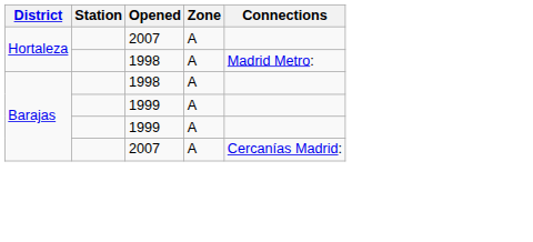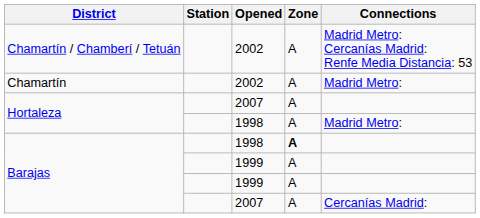 <table class=wikitable>
 <tr>
 <th><a href='#'>District</a></th>
 <th>Station</th>
 <th>Opened</th>
 <th>Zone</th>
 <th>Connections</th>
+</tr>
+<tr>
+<td><a href='#'>Chamartín</a> / <a href='#'>Chamberí</a> / <a href='#'>Tetuán</a></td>
+<td> </td>
+<td>2002</td>
+<td>A</td>
+<td><a href='#'>Madrid Metro</a>:  <br><a href='#'>Cercanías Madrid</a>:       <br><a href='#'>Renfe Media Distancia</a>: 53</td>
+</tr>
+<tr>
+<td>Chamartín</td>
+<td> </td>
+<td>2002</td>
+<td>A</td>
+<td><a href='#'>Madrid Metro</a>: </td>
 </tr>
 <tr>
 <td rowspan=2><a href='#'>Hortaleza</a></td>
 <td> </td>
 <td>2007</td>
 <td>A</td>
 <td></td>
 </tr>
 <tr>
 <td> </td>
 <td>1998</td>
 <td>A</td>
 <td><a href='#'>Madrid Metro</a>: </td>
 </tr>
 <tr>
 <td rowspan=4><a href='#'>Barajas</a></td>
 <td> </td>
 <td>1998</td>
-<td>A</td>
+<td><strong>A</strong></td>
 <td></td>
 </tr>
 <tr>
 <td> </td>
 <td>1999</td>
 <td>A</td>
 <td></td>
 </tr>
 <tr>
 <td> </td>
 <td>1999</td>
 <td>A</td>
 <td></td>
 </tr>
 <tr>
 <td> </td>
 <td>2007</td>
 <td>A</td>
 <td><a href='#'>Cercanías Madrid</a>:  </td>
 </tr>
 </table>
